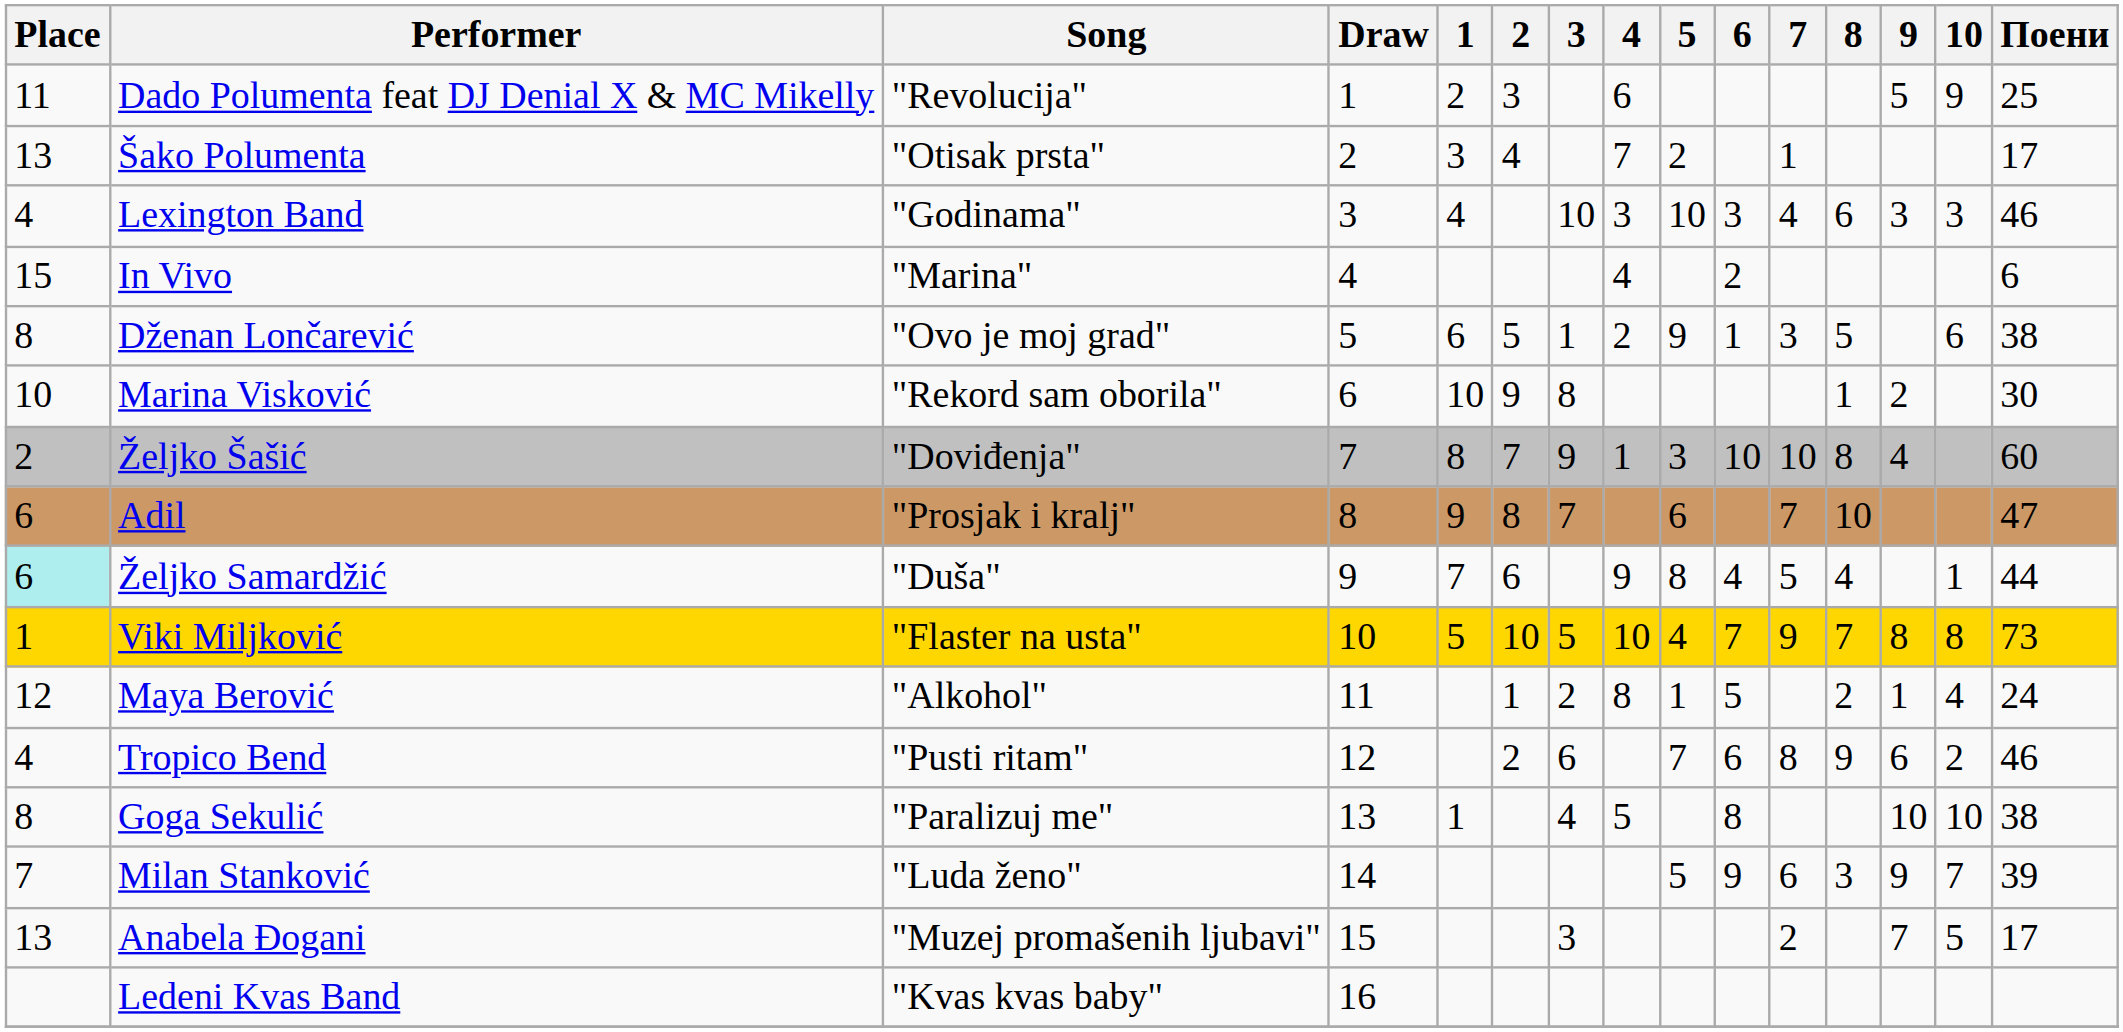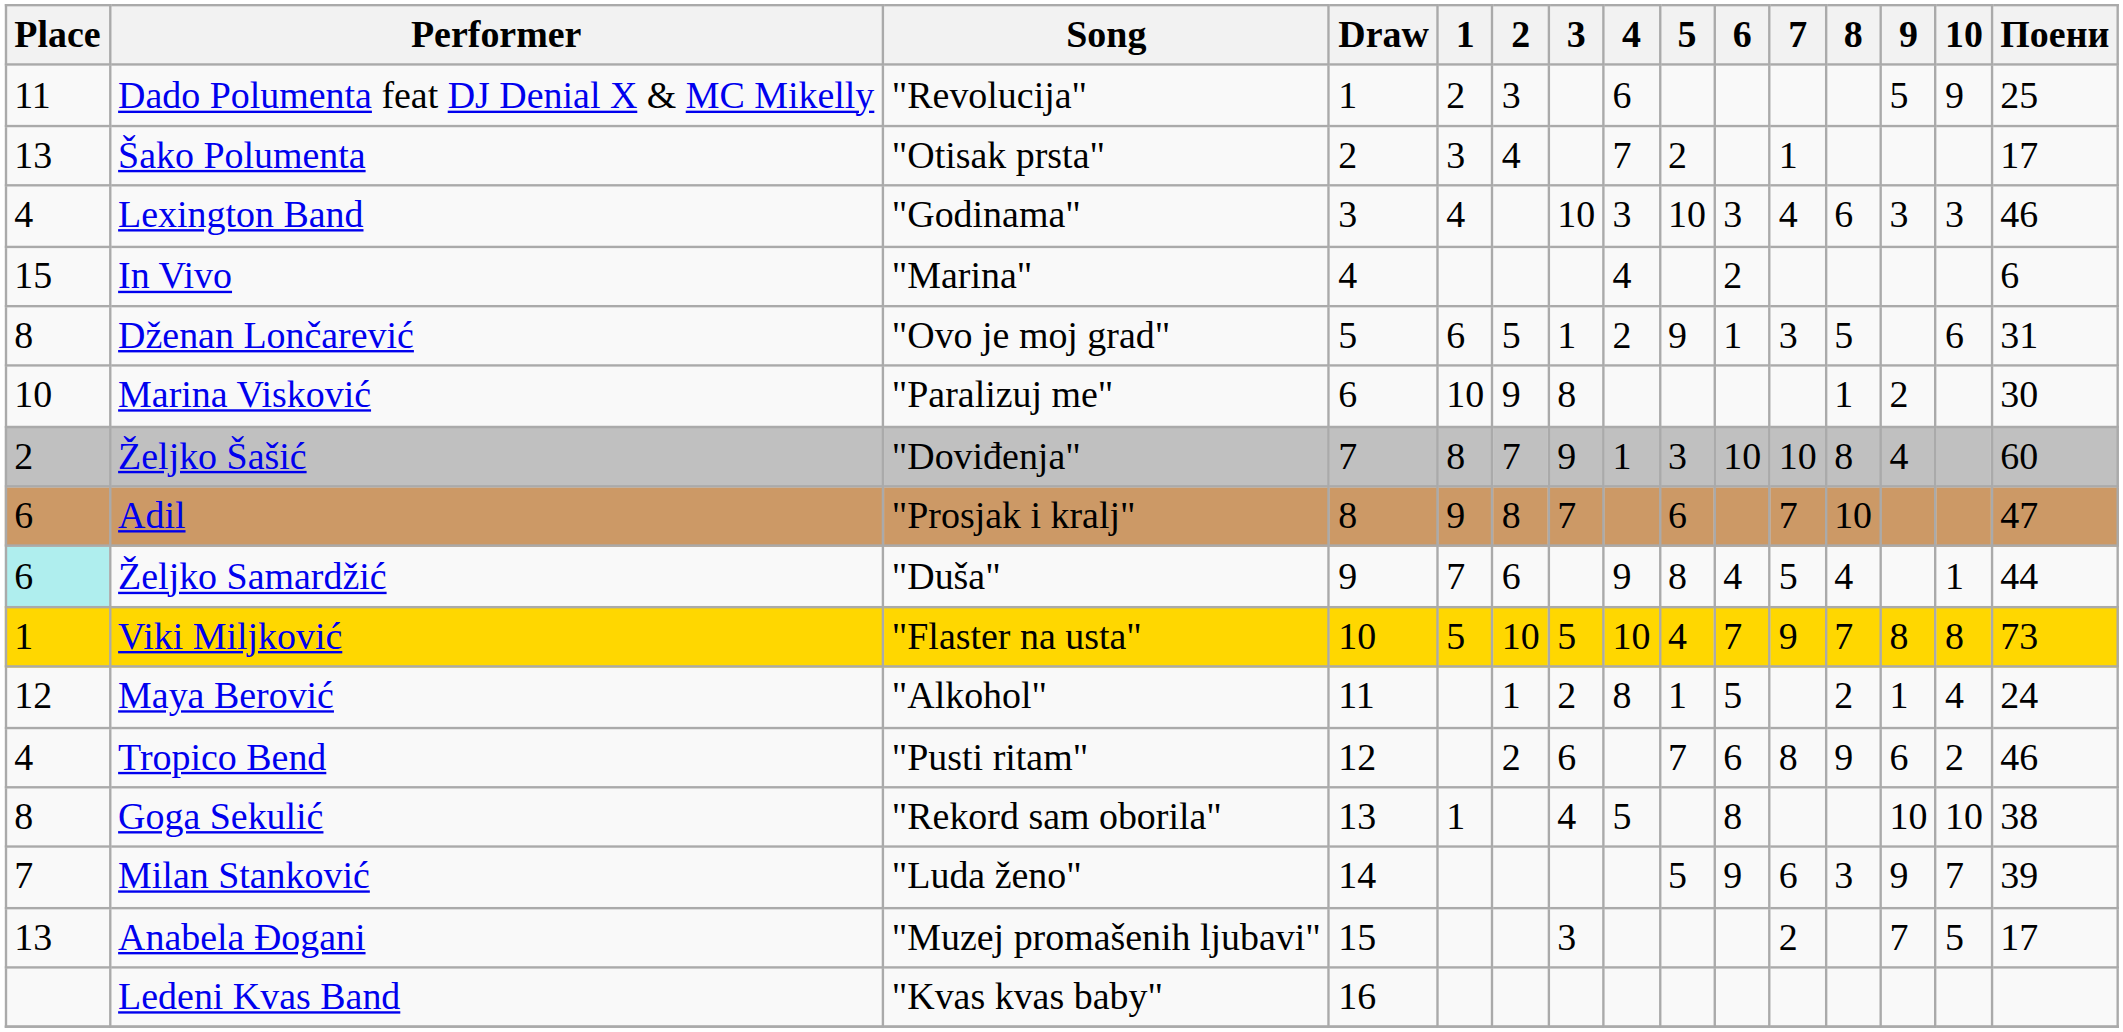 <table class="sortable wikitable" style="margin: 1em auto 1em auto">
 <tr>
 <th>Place</th>
 <th>Performer</th>
 <th>Song</th>
 <th>Draw</th>
 <th>1</th>
 <th>2</th>
 <th>3</th>
 <th>4</th>
 <th>5</th>
 <th>6</th>
 <th>7</th>
 <th>8</th>
 <th>9</th>
 <th>10</th>
 <th>Поени</th>
 </tr>
 <tr>
 <td>11</td>
 <td><a href='#'>Dado Polumenta</a> feat <a href='#'>DJ Denial X</a> & <a href='#'>MC Mikelly</a></td>
 <td>"Revolucija"</td>
 <td>1</td>
 <td>2</td>
 <td>3</td>
 <td></td>
 <td>6</td>
 <td></td>
 <td></td>
 <td></td>
 <td></td>
 <td>5</td>
 <td>9</td>
 <td>25</td>
 </tr>
 <tr>
 <td>13</td>
 <td><a href='#'>Šako Polumenta</a></td>
 <td>"Otisak prsta"</td>
 <td>2</td>
 <td>3</td>
 <td>4</td>
 <td></td>
 <td>7</td>
 <td>2</td>
 <td></td>
 <td>1</td>
 <td></td>
 <td></td>
 <td></td>
 <td>17</td>
 </tr>
 <tr>
 <td>4</td>
 <td><a href='#'>Lexington Band</a></td>
 <td>"Godinama"</td>
 <td>3</td>
 <td>4</td>
 <td></td>
 <td>10</td>
 <td>3</td>
 <td>10</td>
 <td>3</td>
 <td>4</td>
 <td>6</td>
 <td>3</td>
 <td>3</td>
 <td>46</td>
 </tr>
 <tr>
 <td>15</td>
 <td><a href='#'>In Vivo</a></td>
 <td>"Marina"</td>
 <td>4</td>
 <td></td>
 <td></td>
 <td></td>
 <td>4</td>
 <td></td>
 <td>2</td>
 <td></td>
 <td></td>
 <td></td>
 <td></td>
 <td>6</td>
 </tr>
 <tr>
 <td>8</td>
 <td><a href='#'>Dženan Lončarević</a></td>
 <td>"Ovo je moj grad"</td>
 <td>5</td>
 <td>6</td>
 <td>5</td>
 <td>1</td>
 <td>2</td>
 <td>9</td>
 <td>1</td>
 <td>3</td>
 <td>5</td>
 <td></td>
 <td>6</td>
-<td>38</td>
+<td>31</td>
 </tr>
 <tr>
 <td>10</td>
 <td><a href='#'>Marina Visković</a></td>
-<td>"Rekord sam oborila"</td>
+<td>"Paralizuj me"</td>
 <td>6</td>
 <td>10</td>
 <td>9</td>
 <td>8</td>
 <td></td>
 <td></td>
 <td></td>
 <td></td>
 <td>1</td>
 <td>2</td>
 <td></td>
 <td>30</td>
 </tr>
 <tr bgcolor="silver">
 <td>2</td>
 <td><a href='#'>Željko Šašić</a></td>
 <td>"Doviđenja"</td>
 <td>7</td>
 <td>8</td>
 <td>7</td>
 <td>9</td>
 <td>1</td>
 <td>3</td>
 <td>10</td>
 <td>10</td>
 <td>8</td>
 <td>4</td>
 <td></td>
 <td>60</td>
 </tr>
 <tr bgcolor="#CC9966">
 <td>6</td>
 <td><a href='#'>Adil</a></td>
 <td>"Prosjak i kralj"</td>
 <td>8</td>
 <td>9</td>
 <td>8</td>
 <td>7</td>
 <td></td>
 <td>6</td>
 <td></td>
 <td>7</td>
 <td>10</td>
 <td></td>
 <td></td>
 <td>47</td>
 </tr>
 <tr>
 <td style="background: paleturquoise;">6</td>
 <td><a href='#'>Željko Samardžić</a></td>
 <td>"Duša"</td>
 <td>9</td>
 <td>7</td>
 <td>6</td>
 <td></td>
 <td>9</td>
 <td>8</td>
 <td>4</td>
 <td>5</td>
 <td>4</td>
 <td></td>
 <td>1</td>
 <td>44</td>
 </tr>
 <tr bgcolor="gold">
 <td>1</td>
 <td><a href='#'>Viki Miljković</a></td>
 <td>"Flaster na usta"</td>
 <td>10</td>
 <td>5</td>
 <td>10</td>
 <td>5</td>
 <td>10</td>
 <td>4</td>
 <td>7</td>
 <td>9</td>
 <td>7</td>
 <td>8</td>
 <td>8</td>
 <td>73</td>
 </tr>
 <tr>
 <td>12</td>
 <td><a href='#'>Maya Berović</a></td>
 <td>"Alkohol"</td>
 <td>11</td>
 <td></td>
 <td>1</td>
 <td>2</td>
 <td>8</td>
 <td>1</td>
 <td>5</td>
 <td></td>
 <td>2</td>
 <td>1</td>
 <td>4</td>
 <td>24</td>
 </tr>
 <tr>
 <td>4</td>
 <td><a href='#'>Tropico Bend</a></td>
 <td>"Pusti ritam"</td>
 <td>12</td>
 <td></td>
 <td>2</td>
 <td>6</td>
 <td></td>
 <td>7</td>
 <td>6</td>
 <td>8</td>
 <td>9</td>
 <td>6</td>
 <td>2</td>
 <td>46</td>
 </tr>
 <tr>
 <td>8</td>
 <td><a href='#'>Goga Sekulić</a></td>
-<td>"Paralizuj me"</td>
+<td>"Rekord sam oborila"</td>
 <td>13</td>
 <td>1</td>
 <td></td>
 <td>4</td>
 <td>5</td>
 <td></td>
 <td>8</td>
 <td></td>
 <td></td>
 <td>10</td>
 <td>10</td>
 <td>38</td>
 </tr>
 <tr>
 <td>7</td>
 <td><a href='#'>Milan Stanković</a></td>
 <td>"Luda ženo"</td>
 <td>14</td>
 <td></td>
 <td></td>
 <td></td>
 <td></td>
 <td>5</td>
 <td>9</td>
 <td>6</td>
 <td>3</td>
 <td>9</td>
 <td>7</td>
 <td>39</td>
 </tr>
 <tr>
 <td>13</td>
 <td><a href='#'>Anabela Đogani</a></td>
 <td>"Muzej promašenih ljubavi"</td>
 <td>15</td>
 <td></td>
 <td></td>
 <td>3</td>
 <td></td>
 <td></td>
 <td></td>
 <td>2</td>
 <td></td>
 <td>7</td>
 <td>5</td>
 <td>17</td>
 </tr>
 <tr>
 <td></td>
 <td><a href='#'>Ledeni Kvas Band</a></td>
 <td>"Kvas kvas baby"</td>
 <td>16</td>
 <td></td>
 <td></td>
 <td></td>
 <td></td>
 <td></td>
 <td></td>
 <td></td>
 <td></td>
 <td></td>
 <td></td>
 <td></td>
 </tr>
 <tr>
 </tr>
 </table>
